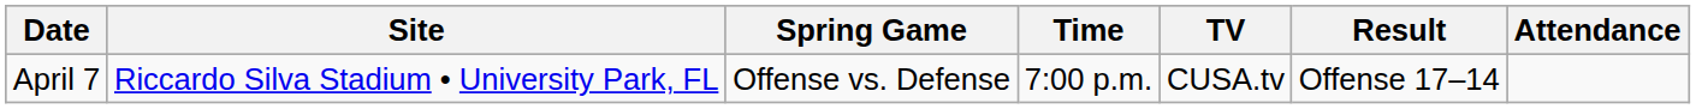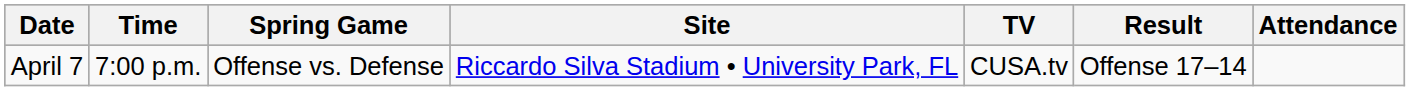 <table class="wikitable" style="font-size:95%;">
 <tr>
 <th>Date</th>
+<th>Time</th>
+<th>Spring Game</th>
 <th>Site</th>
-<th>Spring Game</th>
-<th>Time</th>
 <th>TV</th>
 <th>Result</th>
 <th>Attendance</th>
 </tr>
 <tr>
 <td>April 7</td>
+<td>7:00 p.m.</td>
+<td>Offense vs. Defense</td>
 <td><a href='#'>Riccardo Silva Stadium</a> • <a href='#'>University Park, FL</a></td>
-<td>Offense vs. Defense</td>
-<td>7:00 p.m.</td>
 <td>CUSA.tv</td>
 <td>Offense 17–14</td>
 <td></td>
 </tr>
 </table>
